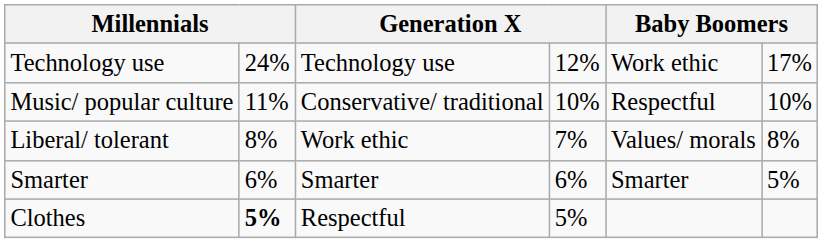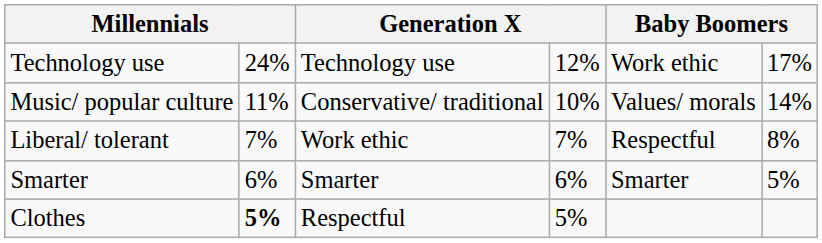 <table class="wikitable">
 <tr>
 <th Colspan="2">Millennials</th>
 <th colspan="2">Generation X</th>
 <th colspan="2">Baby Boomers</th>
 </tr>
 <tr>
 <td>Technology use</td>
 <td>24%</td>
 <td>Technology use</td>
 <td>12%</td>
 <td>Work ethic</td>
 <td>17%</td>
 </tr>
 <tr>
 <td>Music/ popular culture</td>
 <td>11%</td>
 <td>Conservative/ traditional</td>
 <td>10%</td>
-<td>Respectful</td>
-<td>10%</td>
+<td>Values/ morals</td>
+<td>14%</td>
 </tr>
 <tr>
 <td>Liberal/ tolerant</td>
-<td>8%</td>
+<td>7%</td>
 <td>Work ethic</td>
 <td>7%</td>
-<td>Values/ morals</td>
+<td>Respectful</td>
 <td>8%</td>
 </tr>
 <tr>
 <td>Smarter</td>
 <td>6%</td>
 <td>Smarter</td>
 <td>6%</td>
 <td>Smarter</td>
 <td>5%</td>
 </tr>
 <tr>
 <td>Clothes</td>
 <td><strong>5%</strong></td>
 <td>Respectful</td>
 <td>5%</td>
 <td></td>
 <td></td>
 </tr>
 </table>
